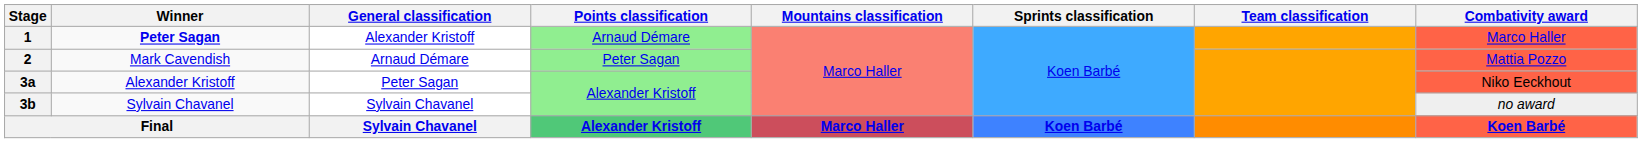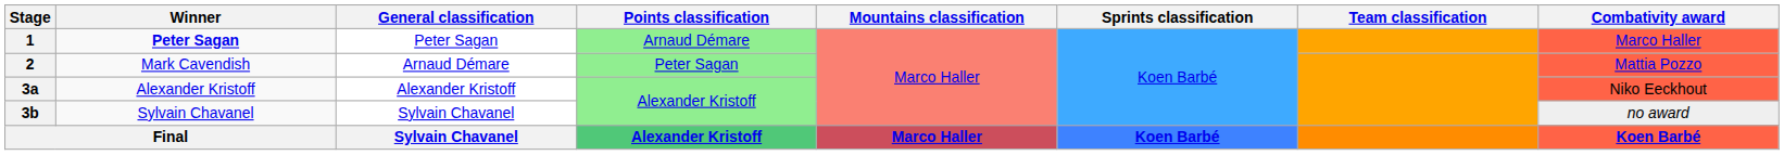 <table class="wikitable" style="text-align: center; font-size:smaller;">
 <tr>
 <th style="width:1%;">Stage</th>
 <th style="width:14%;">Winner</th>
 <th style="width:12%;"><a href='#'>General classification</a><br></th>
 <th style="width:12%;"><a href='#'>Points classification</a><br></th>
 <th style="width:12%;"><a href='#'>Mountains classification</a><br></th>
 <th style="width:12%;">Sprints classification<br></th>
 <th style="width:12%;"><a href='#'>Team classification</a></th>
 <th style="width:12%;"><a href='#'>Combativity award</a></th>
 </tr>
 <tr>
 <th>1</th>
 <td><strong><a href='#'>Peter Sagan</a></strong></td>
-<td style="background:white;"><a href='#'>Alexander Kristoff</a></td>
+<td style="background:white;"><a href='#'>Peter Sagan</a></td>
 <td style="background:lightgreen;"><a href='#'>Arnaud Démare</a></td>
 <td style="background:salmon;" rowspan=4><a href='#'>Marco Haller</a></td>
 <td style="background:#3eaaff;" rowspan=4><a href='#'>Koen Barbé</a></td>
 <td style="background:orange;"></td>
 <td style="background:tomato;"><a href='#'>Marco Haller</a></td>
 </tr>
 <tr>
 <th>2</th>
 <td><a href='#'>Mark Cavendish</a></td>
 <td style="background:white;"><a href='#'>Arnaud Démare</a></td>
 <td style="background:lightgreen;"><a href='#'>Peter Sagan</a></td>
 <td style="background:orange;" rowspan=3></td>
 <td style="background:tomato;"><a href='#'>Mattia Pozzo</a></td>
 </tr>
 <tr>
 <th>3a</th>
 <td><a href='#'>Alexander Kristoff</a></td>
-<td style="background:white;"><a href='#'>Peter Sagan</a></td>
+<td style="background:white;"><a href='#'>Alexander Kristoff</a></td>
 <td style="background:lightgreen;" rowspan=2><a href='#'>Alexander Kristoff</a></td>
 <td style="background:tomato;">Niko Eeckhout</td>
 </tr>
 <tr>
 <th>3b</th>
 <td><a href='#'>Sylvain Chavanel</a></td>
 <td style="background:white;"><a href='#'>Sylvain Chavanel</a></td>
 <td style="background:#EFEFEF;"><em>no award</em></td>
 </tr>
 <tr>
 <th colspan=2><strong>Final</strong></th>
 <th style="background:#f2f2f2;"><a href='#'>Sylvain Chavanel</a></th>
 <th style="background:#50c878;"><a href='#'>Alexander Kristoff</a></th>
 <th style="background:#cc4e5c;"><a href='#'>Marco Haller</a></th>
 <th style="background:#3e82ff;"><a href='#'>Koen Barbé</a></th>
 <th style="background:darkorange;"></th>
 <th style="background:tomato;"><a href='#'>Koen Barbé</a></th>
 </tr>
 </table>
